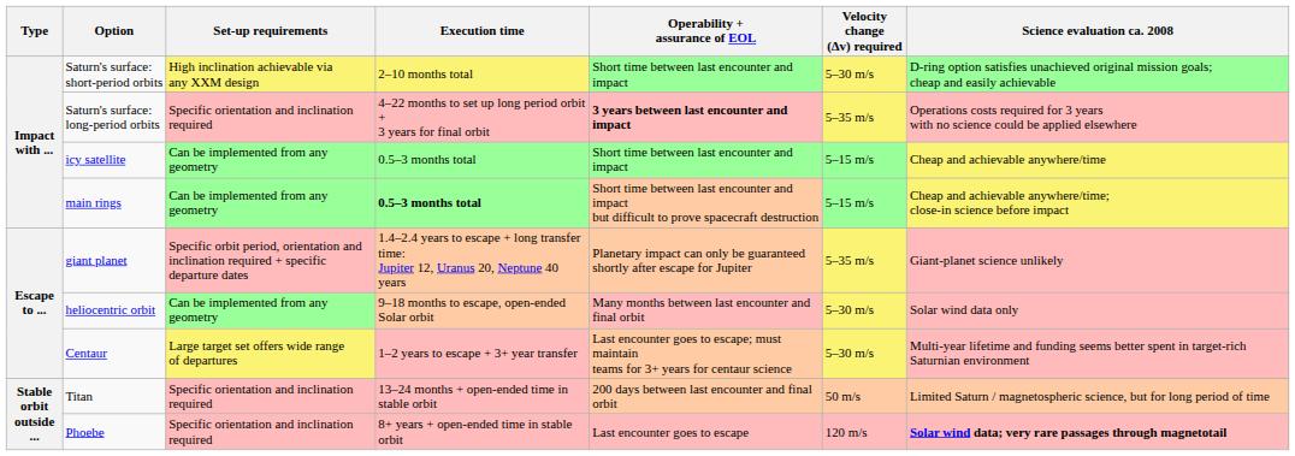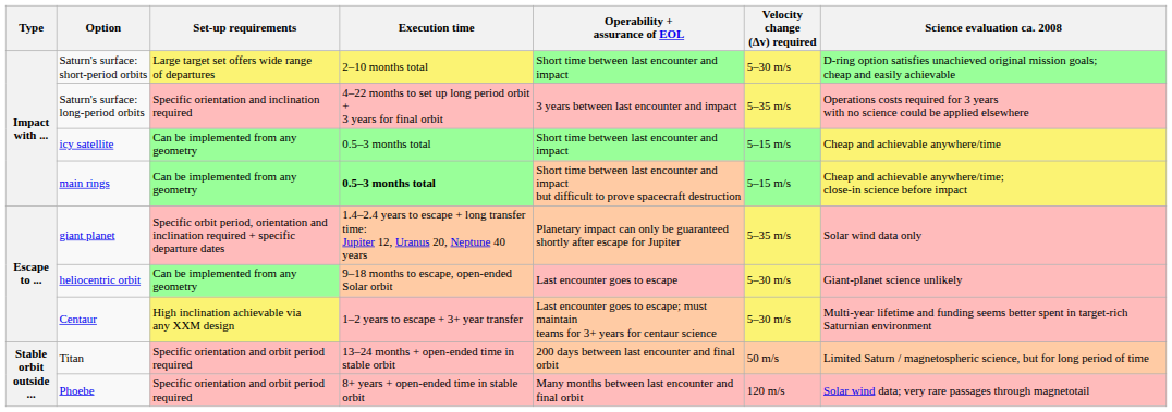 <table class="wikitable" style="float:left; margin-right:0; margin-left:1em; " style="font-size: 0.8em;">
 <tr>
 <th>Type</th>
 <th>Option</th>
 <th>Set-up requirements</th>
 <th>Execution time</th>
 <th>Operability +<br>assurance of <a href='#'>EOL</a></th>
 <th>Velocity change<br>(Δv) required</th>
 <th>Science evaluation ca. 2008</th>
 </tr>
 <tr>
 <th rowspan="4">Impact<br>with ...</th>
 <td style="white-space:nowrap;">Saturn's surface:<br>short-period orbits</td>
-<td style="background:#fbf373;">High inclination achievable via<br>any XXM design</td>
+<td style="background:#fbf373;">Large target set offers wide range<br>of departures</td>
 <td style="background:#fbf373;">2–10 months total</td>
 <td style="background:#9F9;">Short time between last encounter and impact</td>
 <td style="background:#fbf373;">5–30 m/s</td>
 <td style="background:#9F9;">D-ring option satisfies unachieved original mission goals;<br>cheap and easily achievable</td>
 </tr>
 <tr>
 <td>Saturn's surface:<br>long-period orbits</td>
 <td style="background:#FBB;">Specific orientation and inclination required</td>
 <td style="background:#FBB;">4–22 months to set up long period orbit +<br>3 years for final orbit</td>
-<td style="background:#FBB;"><strong>3 years between last encounter and impact</strong></td>
+<td style="background:#FBB;">3 years between last encounter and impact</td>
 <td style="background:#fbf373;">5–35 m/s</td>
 <td style="background:#FBB;">Operations costs required for 3 years<br>with no science could be applied elsewhere</td>
 </tr>
 <tr>
 <td><a href='#'>icy satellite</a></td>
 <td style="background:#9F9;">Can be implemented from any geometry</td>
 <td style="background:#9F9;">0.5–3 months total</td>
 <td style="background:#9F9;">Short time between last encounter and impact</td>
 <td style="background:#9F9;">5–15 m/s</td>
 <td style="background:#fbf373;">Cheap and achievable anywhere/time</td>
 </tr>
 <tr>
 <td><a href='#'>main rings</a></td>
 <td style="background:#9F9;">Can be implemented from any geometry</td>
 <td style="background:#9F9;"><strong>0.5–3 months total</strong></td>
 <td style="background:#FFCBA4;">Short time between last encounter and impact<br>but difficult to prove spacecraft destruction</td>
 <td style="background:#9F9;">5–15 m/s</td>
 <td style="background:#fbf373;">Cheap and achievable anywhere/time;<br>close-in science before impact</td>
 </tr>
 <tr>
 <th rowspan="3">Escape<br>to ...</th>
 <td><a href='#'>giant planet</a></td>
 <td style="background:#FBB;">Specific orbit period, orientation and<br>inclination required + specific departure dates</td>
 <td style="background:#FFCBA4;">1.4–2.4 years to escape + long transfer time:<br><a href='#'>Jupiter</a> 12, <a href='#'>Uranus</a> 20, <a href='#'>Neptune</a> 40 years</td>
 <td style="background:#FFCBA4;">Planetary impact can only be guaranteed<br>shortly after escape for Jupiter</td>
 <td style="background:#fbf373;">5–35 m/s</td>
-<td style="background:#FBB;">Giant-planet science unlikely</td>
+<td style="background:#FBB;">Solar wind data only</td>
 </tr>
 <tr>
 <td><a href='#'>heliocentric orbit</a></td>
 <td style="background:#9F9;">Can be implemented from any geometry</td>
 <td style="background:#FFCBA4;">9–18 months to escape, open-ended Solar orbit</td>
-<td style="background:#FBB;">Many months between last encounter and final orbit</td>
+<td style="background:#FBB;">Last encounter goes to escape</td>
 <td style="background:#fbf373;">5–30 m/s</td>
-<td style="background:#FBB;">Solar wind data only</td>
+<td style="background:#FBB;">Giant-planet science unlikely</td>
 </tr>
 <tr>
 <td><a href='#'>Centaur</a></td>
-<td style="background:#fbf373;">Large target set offers wide range<br>of departures</td>
+<td style="background:#fbf373;">High inclination achievable via<br>any XXM design</td>
 <td style="background:#FBB;">1–2 years to escape + 3+ year transfer</td>
 <td style="background:#FFCBA4;">Last encounter goes to escape; must maintain<br>teams for 3+ years for centaur science</td>
 <td style="background:#fbf373;">5–30 m/s</td>
 <td style="background:#FBB;">Multi-year lifetime and funding seems better spent in target-rich Saturnian environment</td>
 </tr>
 <tr>
 <th rowspan="2">Stable<br>orbit<br>outside ...</th>
 <td>Titan</td>
-<td style="background:#FBB;">Specific orientation and inclination required</td>
+<td style="background:#FBB;">Specific orientation and orbit period required</td>
 <td style="background:#FBB;">13–24 months + open-ended time in stable orbit</td>
 <td style="background:#FFCBA4;">200 days between last encounter and final orbit</td>
 <td style="background:#FFCBA4;">50 m/s</td>
 <td style="background:#FFCBA4;">Limited Saturn / magnetospheric science, but for long period of time</td>
 </tr>
 <tr>
 <td><a href='#'>Phoebe</a></td>
-<td style="background:#FBB;">Specific orientation and inclination required</td>
+<td style="background:#FBB;">Specific orientation and orbit period required</td>
 <td style="background:#FBB;">8+ years + open-ended time in stable orbit</td>
-<td style="background:#FBB;">Last encounter goes to escape</td>
+<td style="background:#FBB;">Many months between last encounter and final orbit</td>
 <td style="background:#FBB;">120 m/s</td>
-<td style="background:#FBB;"><strong><a href='#'>Solar wind</a> data; very rare passages through magnetotail</strong></td>
+<td style="background:#FBB;"><a href='#'>Solar wind</a> data; very rare passages through magnetotail</td>
 </tr>
 </table>
